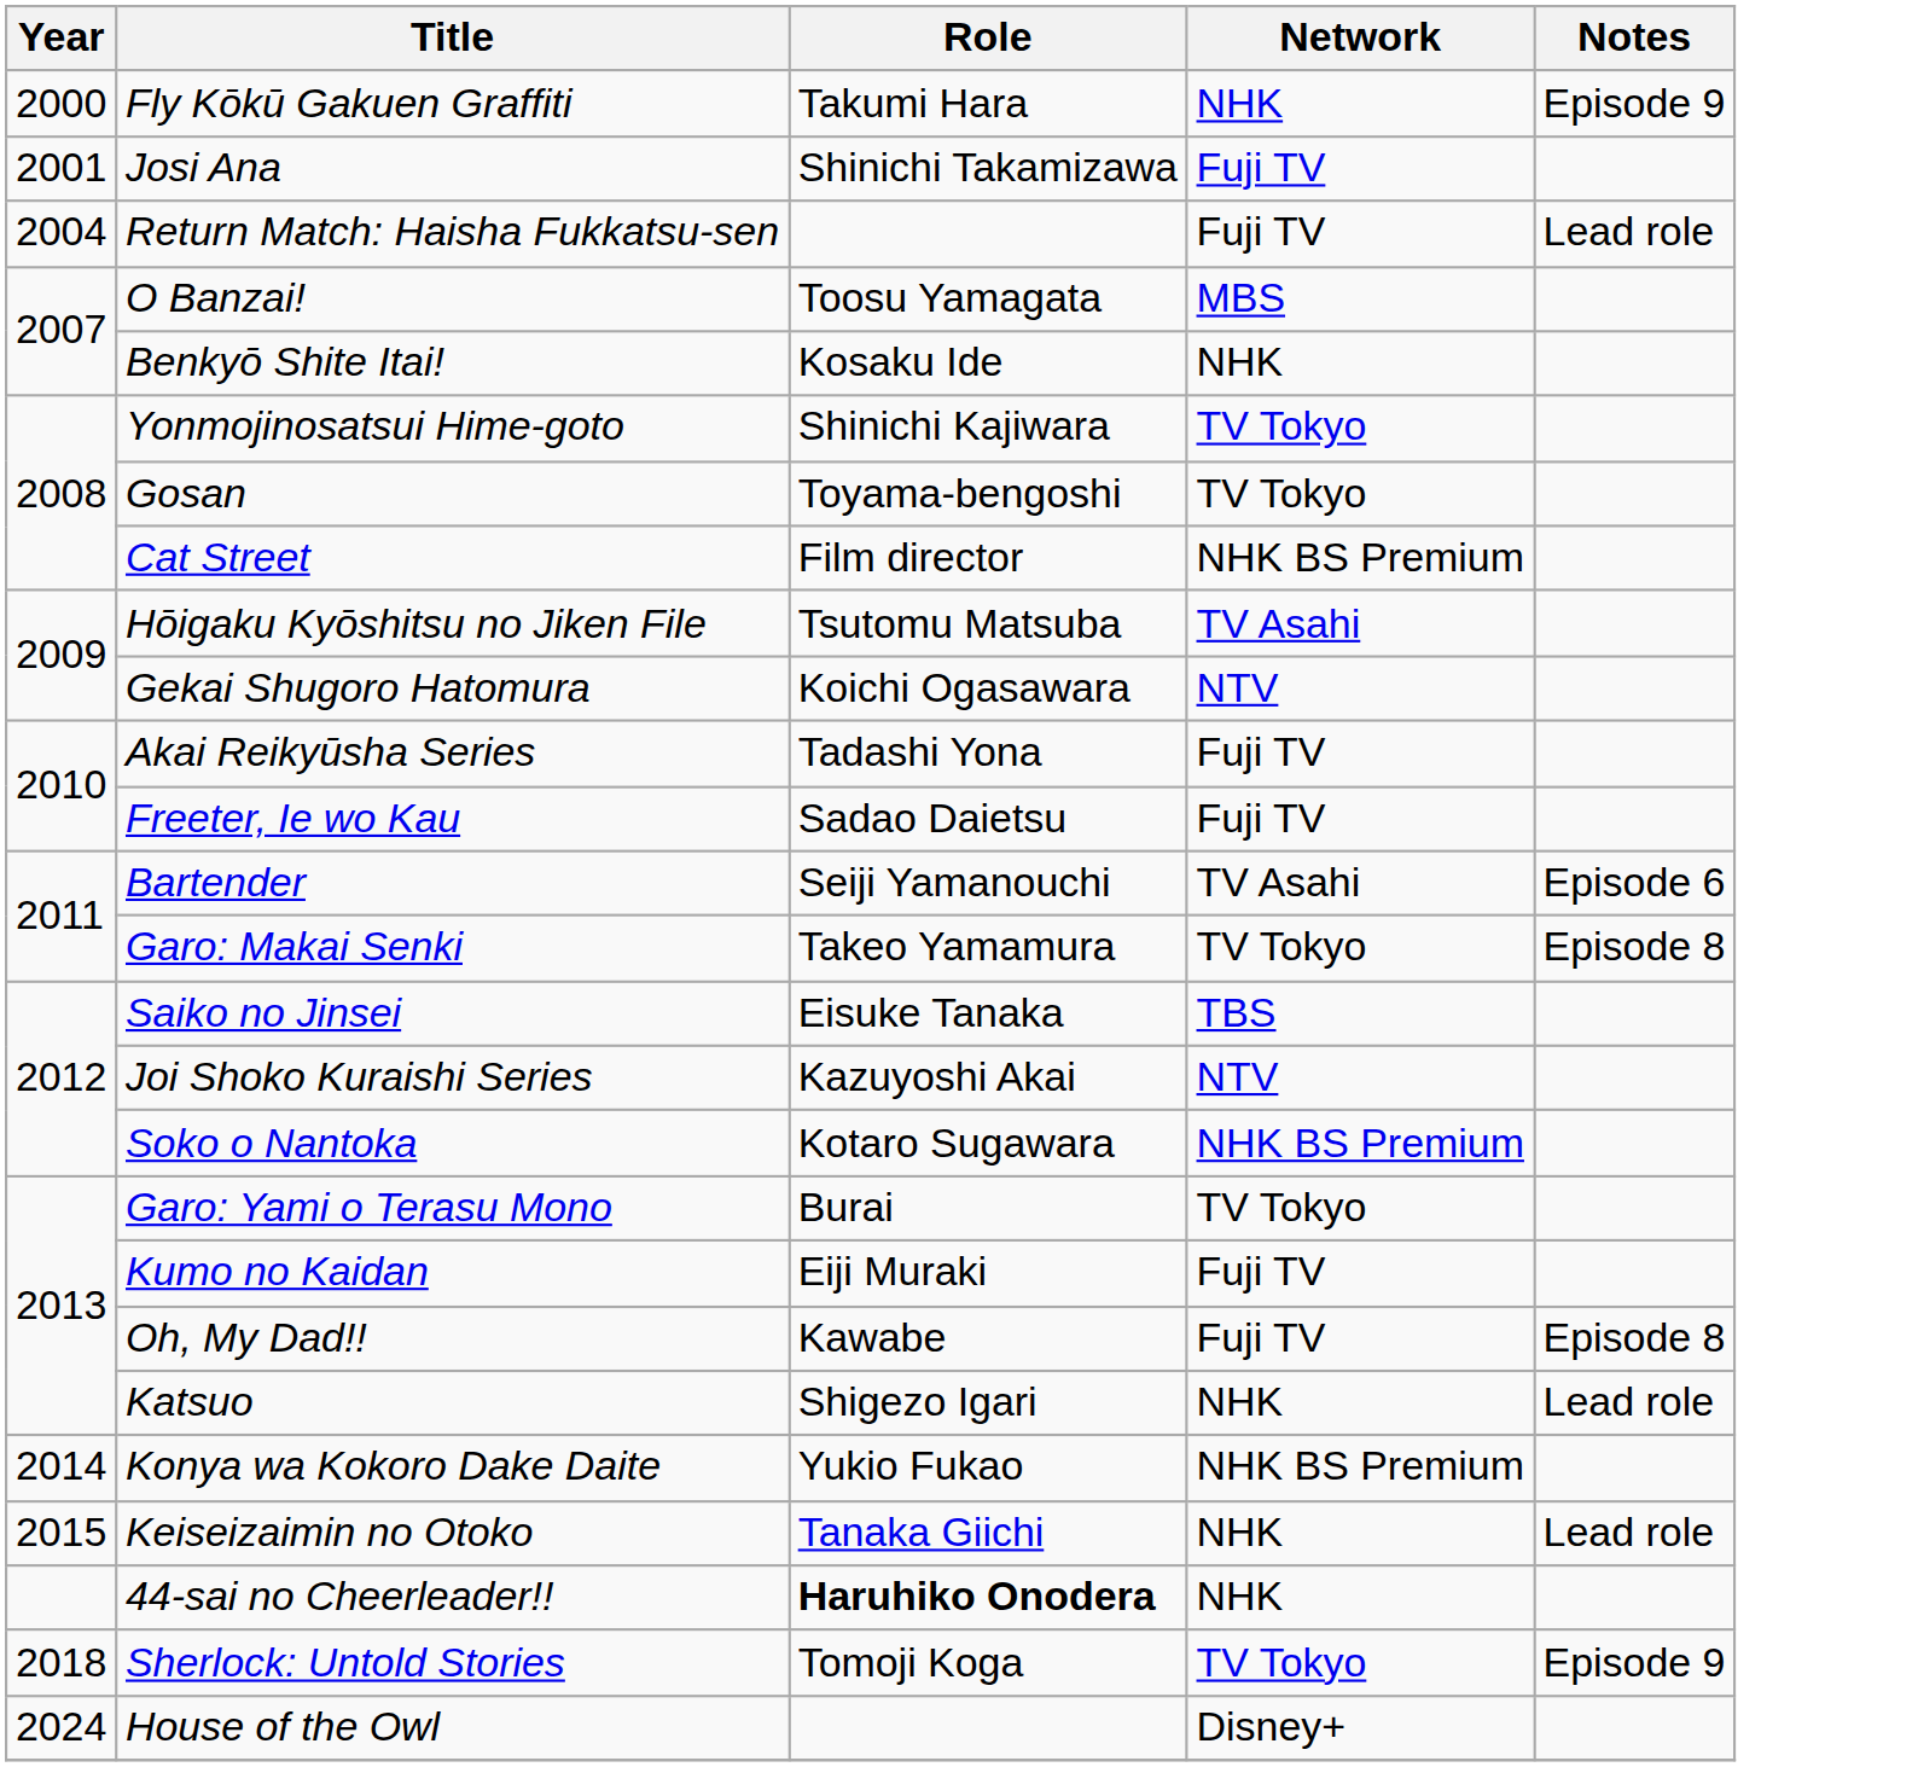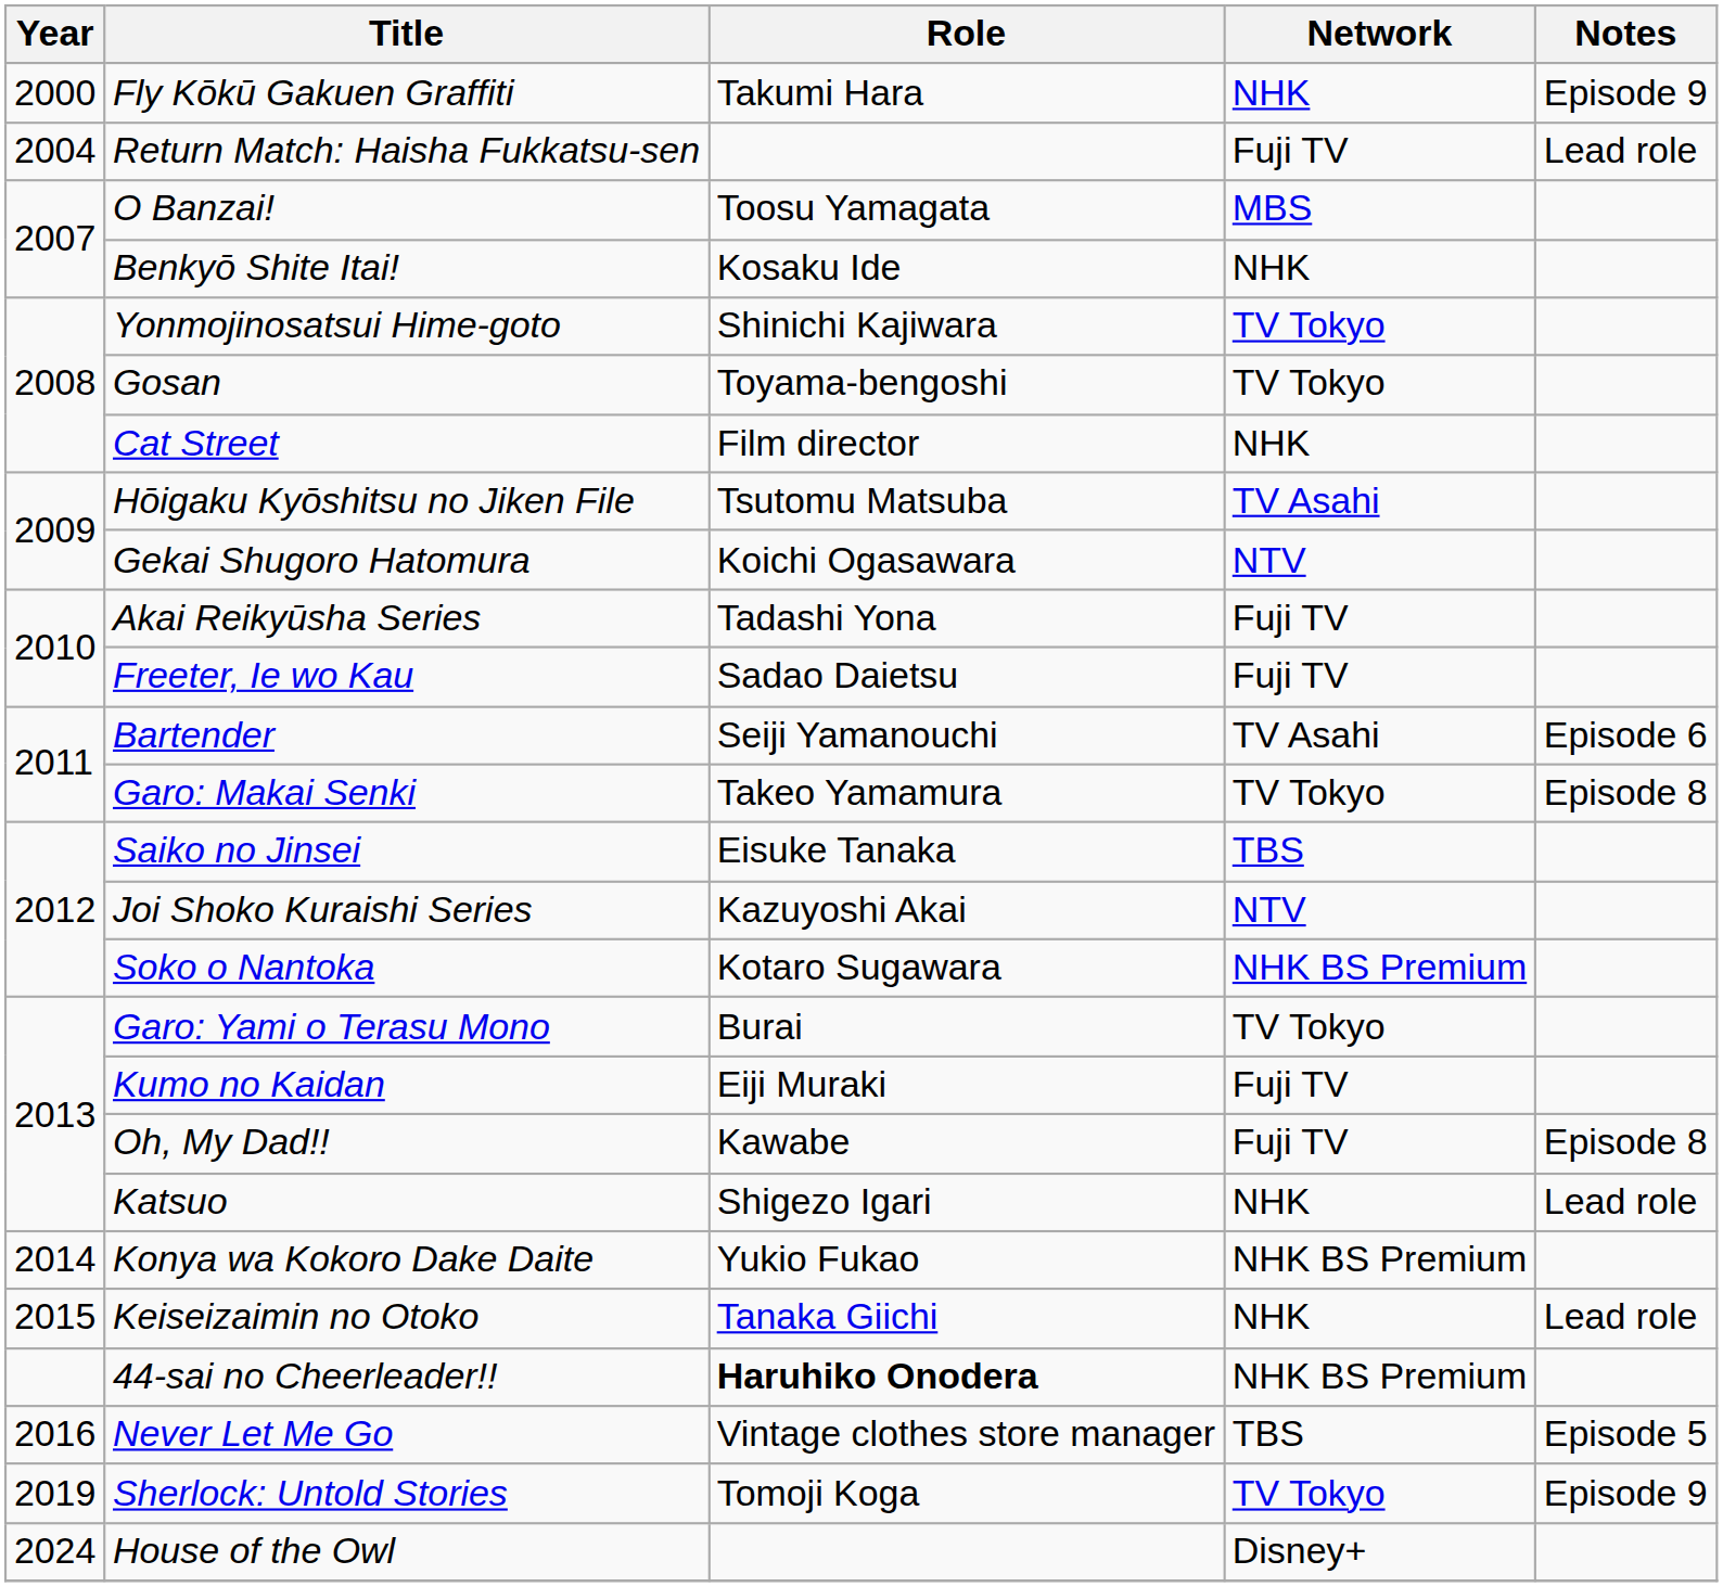 <table class="wikitable">
 <tr>
 <th>Year</th>
 <th>Title</th>
 <th>Role</th>
 <th>Network</th>
 <th>Notes</th>
 </tr>
 <tr>
 <td>2000</td>
 <td><em>Fly Kōkū Gakuen Graffiti</em></td>
 <td>Takumi Hara</td>
 <td><a href='#'>NHK</a></td>
 <td>Episode 9</td>
-</tr>
-<tr>
-<td>2001</td>
-<td><em>Josi Ana</em></td>
-<td>Shinichi Takamizawa</td>
-<td><a href='#'>Fuji TV</a></td>
-<td></td>
 </tr>
 <tr>
 <td>2004</td>
 <td><em>Return Match: Haisha Fukkatsu-sen</em></td>
 <td></td>
 <td>Fuji TV</td>
 <td>Lead role</td>
 </tr>
 <tr>
 <td rowspan="2">2007</td>
 <td><em>O Banzai!</em></td>
 <td>Toosu Yamagata</td>
 <td><a href='#'>MBS</a></td>
 <td></td>
 </tr>
 <tr>
 <td><em>Benkyō Shite Itai!</em></td>
 <td>Kosaku Ide</td>
 <td>NHK</td>
 <td></td>
 </tr>
 <tr>
 <td rowspan="3">2008</td>
 <td><em>Yonmojinosatsui Hime-goto</em></td>
 <td>Shinichi Kajiwara</td>
 <td><a href='#'>TV Tokyo</a></td>
 <td></td>
 </tr>
 <tr>
 <td><em>Gosan</em></td>
 <td>Toyama-bengoshi</td>
 <td>TV Tokyo</td>
 <td></td>
 </tr>
 <tr>
 <td><em><a href='#'>Cat Street</a></em></td>
 <td>Film director</td>
-<td>NHK BS Premium</td>
+<td>NHK</td>
 <td></td>
 </tr>
 <tr>
 <td rowspan="2">2009</td>
 <td><em>Hōigaku Kyōshitsu no Jiken File</em></td>
 <td>Tsutomu Matsuba</td>
 <td><a href='#'>TV Asahi</a></td>
 <td></td>
 </tr>
 <tr>
 <td><em>Gekai Shugoro Hatomura</em></td>
 <td>Koichi Ogasawara</td>
 <td><a href='#'>NTV</a></td>
 <td></td>
 </tr>
 <tr>
 <td rowspan="2">2010</td>
 <td><em>Akai Reikyūsha Series</em></td>
 <td>Tadashi Yona</td>
 <td>Fuji TV</td>
 <td></td>
 </tr>
 <tr>
 <td><em><a href='#'>Freeter, Ie wo Kau</a></em></td>
 <td>Sadao Daietsu</td>
 <td>Fuji TV</td>
 <td></td>
 </tr>
 <tr>
 <td rowspan="2">2011</td>
 <td><em><a href='#'>Bartender</a></em></td>
 <td>Seiji Yamanouchi</td>
 <td>TV Asahi</td>
 <td>Episode 6</td>
 </tr>
 <tr>
 <td><em><a href='#'>Garo: Makai Senki</a></em></td>
 <td>Takeo Yamamura</td>
 <td>TV Tokyo</td>
 <td>Episode 8</td>
 </tr>
 <tr>
 <td rowspan="3">2012</td>
 <td><em><a href='#'>Saiko no Jinsei</a></em></td>
 <td>Eisuke Tanaka</td>
 <td><a href='#'>TBS</a></td>
 <td></td>
 </tr>
 <tr>
 <td><em>Joi Shoko Kuraishi Series</em></td>
 <td>Kazuyoshi Akai</td>
 <td><a href='#'>NTV</a></td>
 <td></td>
 </tr>
 <tr>
 <td><em><a href='#'>Soko o Nantoka</a></em></td>
 <td>Kotaro Sugawara</td>
 <td><a href='#'>NHK BS Premium</a></td>
 <td></td>
 </tr>
 <tr>
 <td rowspan="4">2013</td>
 <td><em><a href='#'>Garo: Yami o Terasu Mono</a></em></td>
 <td>Burai</td>
 <td>TV Tokyo</td>
 <td></td>
 </tr>
 <tr>
 <td><em><a href='#'>Kumo no Kaidan</a></em></td>
 <td>Eiji Muraki</td>
 <td>Fuji TV</td>
 <td></td>
 </tr>
 <tr>
 <td><em>Oh, My Dad!!</em></td>
 <td>Kawabe</td>
 <td>Fuji TV</td>
 <td>Episode 8</td>
 </tr>
 <tr>
 <td><em>Katsuo</em></td>
 <td>Shigezo Igari</td>
 <td>NHK</td>
 <td>Lead role</td>
 </tr>
 <tr>
 <td>2014</td>
 <td><em>Konya wa Kokoro Dake Daite</em></td>
 <td>Yukio Fukao</td>
 <td>NHK BS Premium</td>
 <td></td>
 </tr>
 <tr>
 <td>2015</td>
 <td><em>Keiseizaimin no Otoko</em></td>
 <td><a href='#'>Tanaka Giichi</a></td>
 <td>NHK</td>
 <td>Lead role</td>
 </tr>
 <tr>
 <td></td>
 <td><em>44-sai no Cheerleader!!</em></td>
 <td><strong>Haruhiko Onodera</strong></td>
-<td>NHK</td>
+<td>NHK BS Premium</td>
 <td></td>
 </tr>
 <tr>
-<td>2018</td>
+<td>2016</td>
+<td><em><a href='#'>Never Let Me Go</a></em></td>
+<td>Vintage clothes store manager</td>
+<td>TBS</td>
+<td>Episode 5</td>
+</tr>
+<tr>
+<td>2019</td>
 <td><em><a href='#'>Sherlock: Untold Stories</a></em></td>
 <td>Tomoji Koga</td>
 <td><a href='#'>TV Tokyo</a></td>
 <td>Episode 9</td>
 </tr>
 <tr>
 <td>2024</td>
 <td><em>House of the Owl</em></td>
 <td></td>
 <td>Disney+</td>
 <td></td>
 </tr>
 <tr>
 </tr>
 </table>
